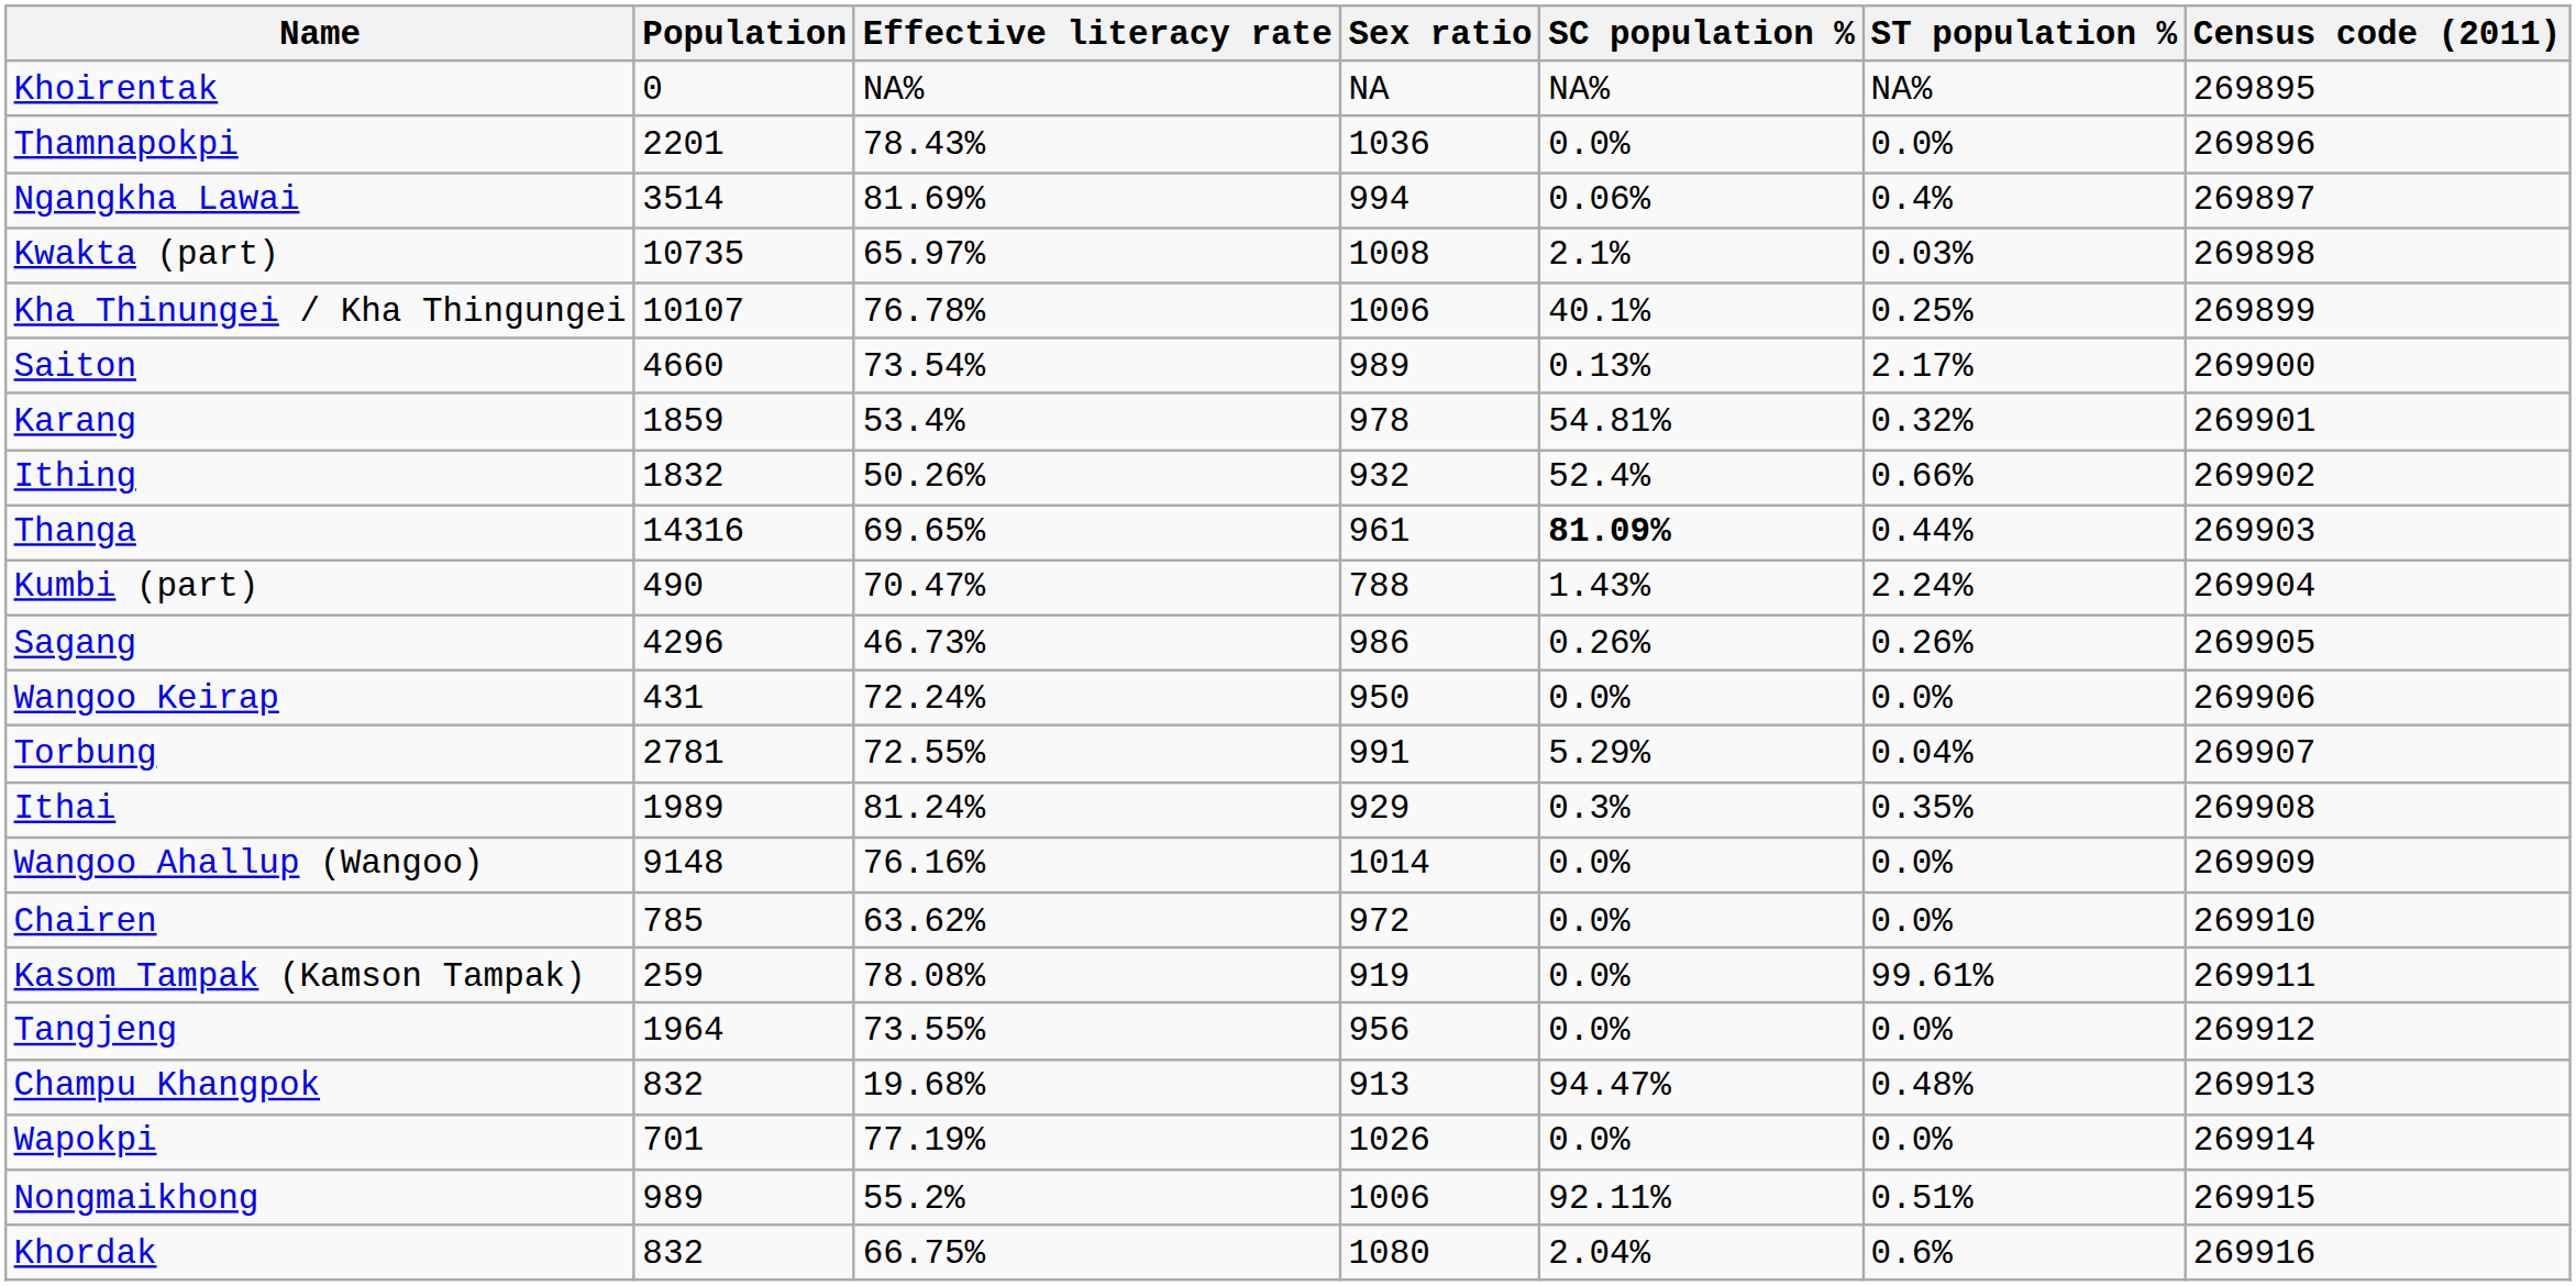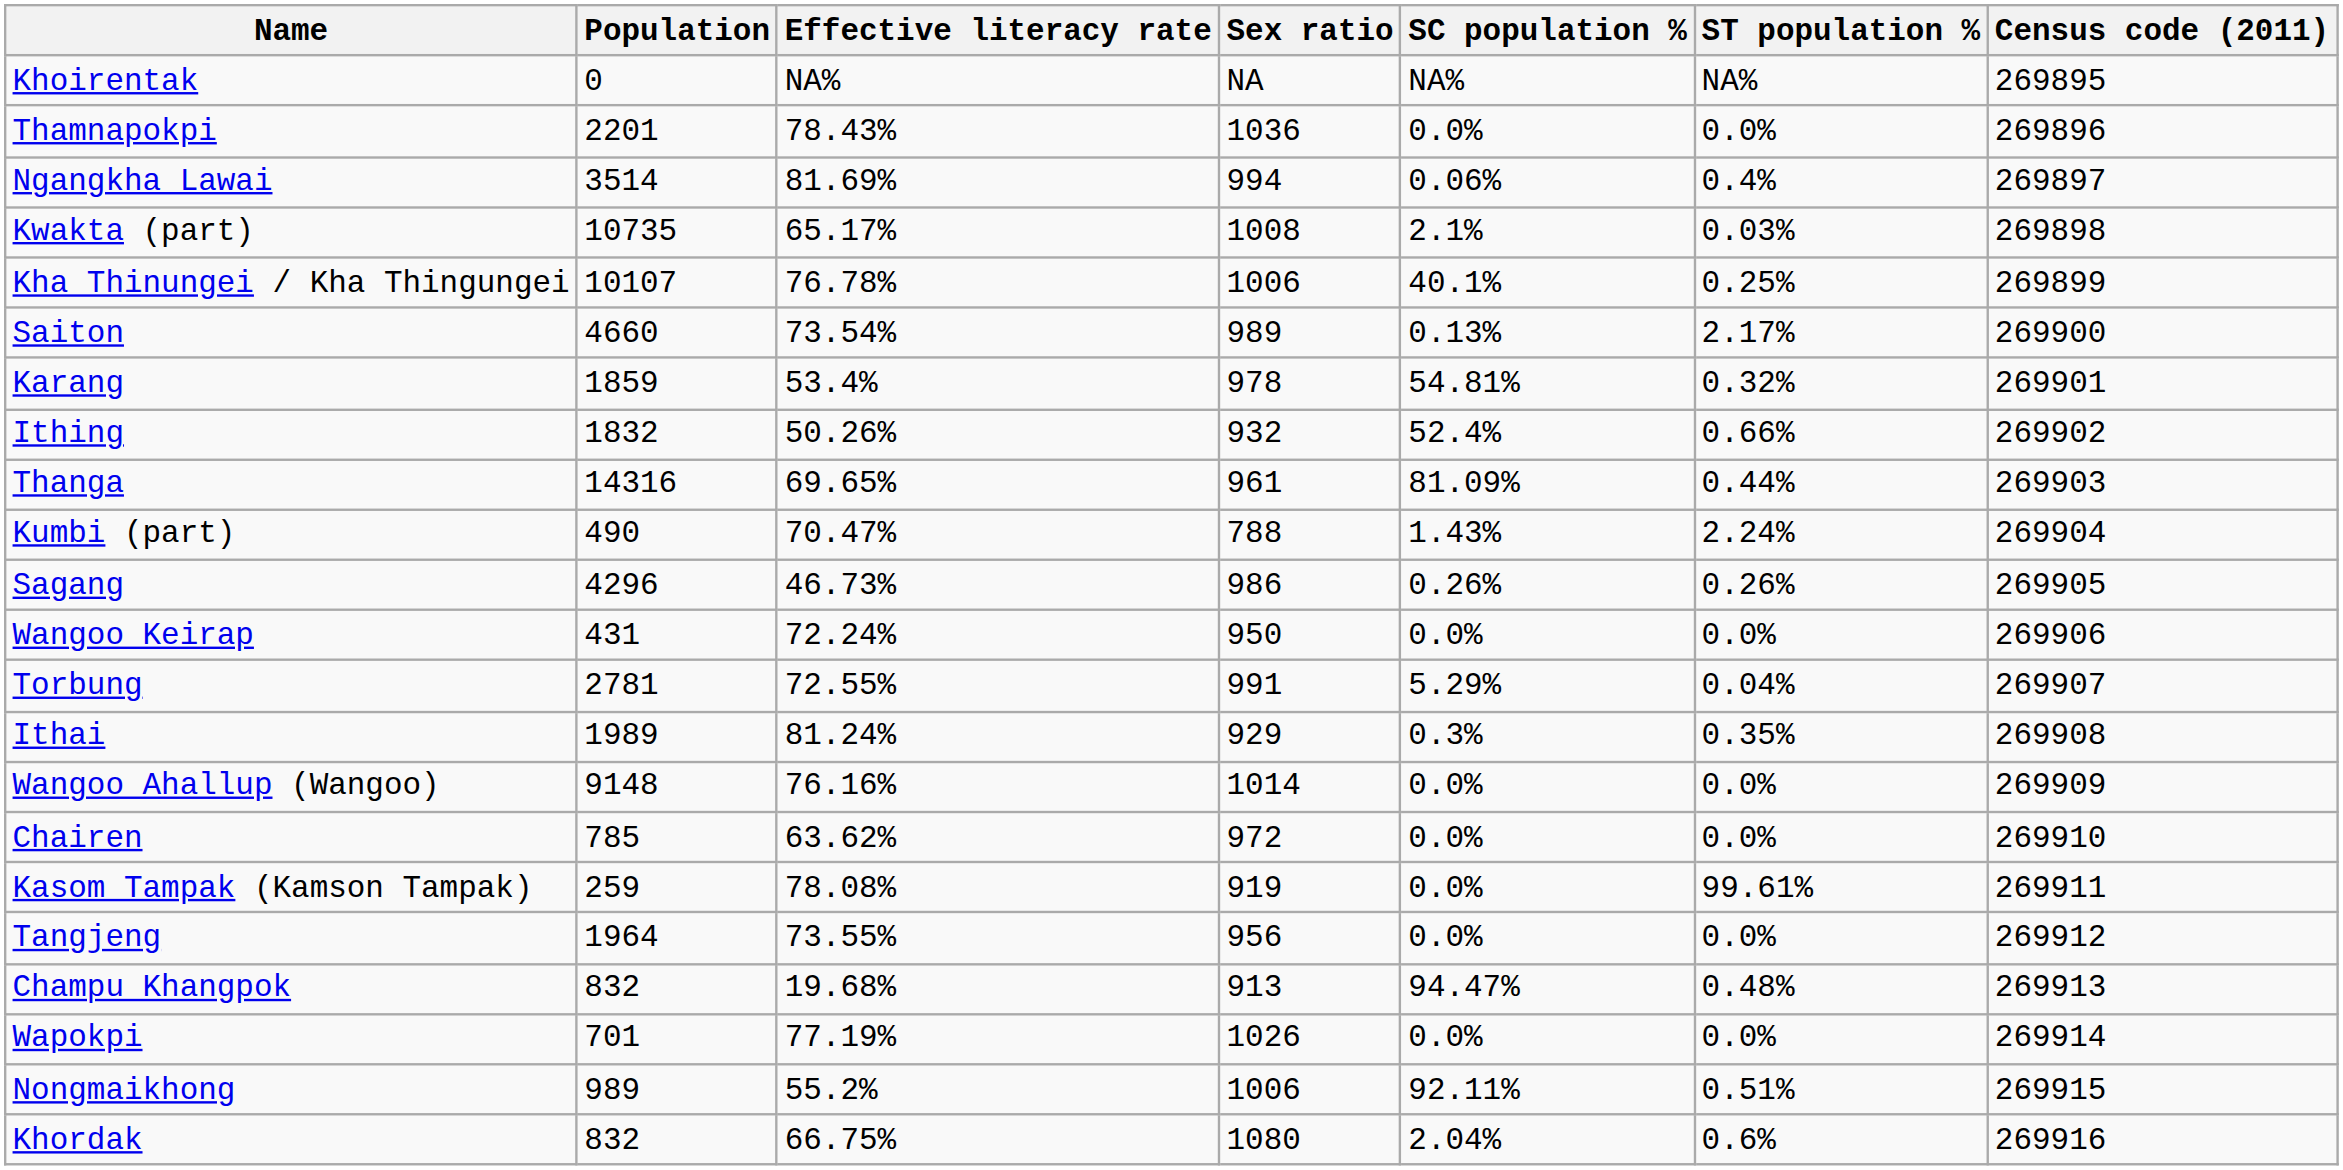 <table class="wikitable sortable">
 <tr>
 <th>Name</th>
 <th>Population</th>
 <th>Effective literacy rate</th>
 <th>Sex ratio</th>
 <th>SC population %</th>
 <th>ST population %</th>
 <th>Census code (2011)</th>
 </tr>
 <tr>
 <td><a href='#'>Khoirentak</a></td>
 <td>0</td>
 <td>NA%</td>
 <td>NA</td>
 <td>NA%</td>
 <td>NA%</td>
 <td>269895</td>
 </tr>
 <tr>
 <td><a href='#'>Thamnapokpi</a></td>
 <td>2201</td>
 <td>78.43%</td>
 <td>1036</td>
 <td>0.0%</td>
 <td>0.0%</td>
 <td>269896</td>
 </tr>
 <tr>
 <td><a href='#'>Ngangkha Lawai</a></td>
 <td>3514</td>
 <td>81.69%</td>
 <td>994</td>
 <td>0.06%</td>
 <td>0.4%</td>
 <td>269897</td>
 </tr>
 <tr>
 <td><a href='#'>Kwakta</a> (part)</td>
 <td>10735</td>
-<td>65.97%</td>
+<td>65.17%</td>
 <td>1008</td>
 <td>2.1%</td>
 <td>0.03%</td>
 <td>269898</td>
 </tr>
 <tr>
 <td><a href='#'>Kha Thinungei</a> / Kha Thingungei</td>
 <td>10107</td>
 <td>76.78%</td>
 <td>1006</td>
 <td>40.1%</td>
 <td>0.25%</td>
 <td>269899</td>
 </tr>
 <tr>
 <td><a href='#'>Saiton</a></td>
 <td>4660</td>
 <td>73.54%</td>
 <td>989</td>
 <td>0.13%</td>
 <td>2.17%</td>
 <td>269900</td>
 </tr>
 <tr>
 <td><a href='#'>Karang</a></td>
 <td>1859</td>
 <td>53.4%</td>
 <td>978</td>
 <td>54.81%</td>
 <td>0.32%</td>
 <td>269901</td>
 </tr>
 <tr>
 <td><a href='#'>Ithing</a></td>
 <td>1832</td>
 <td>50.26%</td>
 <td>932</td>
 <td>52.4%</td>
 <td>0.66%</td>
 <td>269902</td>
 </tr>
 <tr>
 <td><a href='#'>Thanga</a></td>
 <td>14316</td>
 <td>69.65%</td>
 <td>961</td>
-<td><strong>81.09%</strong></td>
+<td>81.09%</td>
 <td>0.44%</td>
 <td>269903</td>
 </tr>
 <tr>
 <td><a href='#'>Kumbi</a> (part)</td>
 <td>490</td>
 <td>70.47%</td>
 <td>788</td>
 <td>1.43%</td>
 <td>2.24%</td>
 <td>269904</td>
 </tr>
 <tr>
 <td><a href='#'>Sagang</a></td>
 <td>4296</td>
 <td>46.73%</td>
 <td>986</td>
 <td>0.26%</td>
 <td>0.26%</td>
 <td>269905</td>
 </tr>
 <tr>
 <td><a href='#'>Wangoo Keirap</a></td>
 <td>431</td>
 <td>72.24%</td>
 <td>950</td>
 <td>0.0%</td>
 <td>0.0%</td>
 <td>269906</td>
 </tr>
 <tr>
 <td><a href='#'>Torbung</a></td>
 <td>2781</td>
 <td>72.55%</td>
 <td>991</td>
 <td>5.29%</td>
 <td>0.04%</td>
 <td>269907</td>
 </tr>
 <tr>
 <td><a href='#'>Ithai</a></td>
 <td>1989</td>
 <td>81.24%</td>
 <td>929</td>
 <td>0.3%</td>
 <td>0.35%</td>
 <td>269908</td>
 </tr>
 <tr>
 <td><a href='#'>Wangoo Ahallup</a> (Wangoo)</td>
 <td>9148</td>
 <td>76.16%</td>
 <td>1014</td>
 <td>0.0%</td>
 <td>0.0%</td>
 <td>269909</td>
 </tr>
 <tr>
 <td><a href='#'>Chairen</a></td>
 <td>785</td>
 <td>63.62%</td>
 <td>972</td>
 <td>0.0%</td>
 <td>0.0%</td>
 <td>269910</td>
 </tr>
 <tr>
 <td><a href='#'>Kasom Tampak</a> (Kamson Tampak)</td>
 <td>259</td>
 <td>78.08%</td>
 <td>919</td>
 <td>0.0%</td>
 <td>99.61%</td>
 <td>269911</td>
 </tr>
 <tr>
 <td><a href='#'>Tangjeng</a></td>
 <td>1964</td>
 <td>73.55%</td>
 <td>956</td>
 <td>0.0%</td>
 <td>0.0%</td>
 <td>269912</td>
 </tr>
 <tr>
 <td><a href='#'>Champu Khangpok</a></td>
 <td>832</td>
 <td>19.68%</td>
 <td>913</td>
 <td>94.47%</td>
 <td>0.48%</td>
 <td>269913</td>
 </tr>
 <tr>
 <td><a href='#'>Wapokpi</a></td>
 <td>701</td>
 <td>77.19%</td>
 <td>1026</td>
 <td>0.0%</td>
 <td>0.0%</td>
 <td>269914</td>
 </tr>
 <tr>
 <td><a href='#'>Nongmaikhong</a></td>
 <td>989</td>
 <td>55.2%</td>
 <td>1006</td>
 <td>92.11%</td>
 <td>0.51%</td>
 <td>269915</td>
 </tr>
 <tr>
 <td><a href='#'>Khordak</a></td>
 <td>832</td>
 <td>66.75%</td>
 <td>1080</td>
 <td>2.04%</td>
 <td>0.6%</td>
 <td>269916</td>
 </tr>
 </table>
